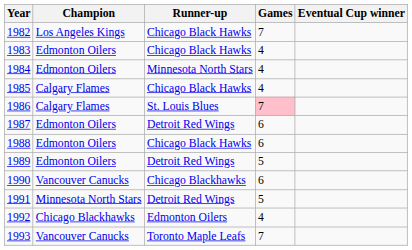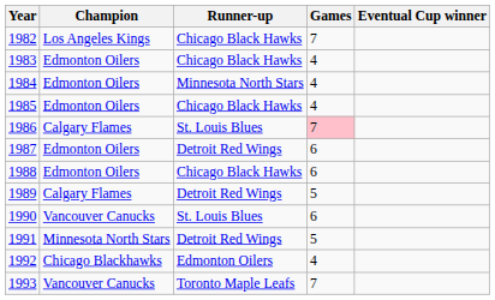 <table class="wikitable">
 <tr>
 <th>Year</th>
 <th>Champion</th>
 <th>Runner-up</th>
 <th>Games</th>
 <th>Eventual Cup winner</th>
 </tr>
 <tr>
 <td><a href='#'>1982</a></td>
 <td><a href='#'>Los Angeles Kings</a></td>
 <td><a href='#'>Chicago Black Hawks</a></td>
 <td>7</td>
 <td></td>
 </tr>
 <tr>
 <td><a href='#'>1983</a></td>
 <td><a href='#'>Edmonton Oilers</a></td>
 <td><a href='#'>Chicago Black Hawks</a></td>
 <td>4</td>
 <td></td>
 </tr>
 <tr>
 <td><a href='#'>1984</a></td>
 <td><a href='#'>Edmonton Oilers</a></td>
 <td><a href='#'>Minnesota North Stars</a></td>
 <td>4</td>
 <td></td>
 </tr>
 <tr>
 <td><a href='#'>1985</a></td>
-<td><a href='#'>Calgary Flames</a></td>
+<td><a href='#'>Edmonton Oilers</a></td>
 <td><a href='#'>Chicago Black Hawks</a></td>
 <td>4</td>
 <td></td>
 </tr>
 <tr>
 <td><a href='#'>1986</a></td>
 <td><a href='#'>Calgary Flames</a></td>
 <td><a href='#'>St. Louis Blues</a></td>
 <td style="background: pink;">7</td>
 <td></td>
 </tr>
 <tr>
 <td><a href='#'>1987</a></td>
 <td><a href='#'>Edmonton Oilers</a></td>
 <td><a href='#'>Detroit Red Wings</a></td>
 <td>6</td>
 <td></td>
 </tr>
 <tr>
 <td><a href='#'>1988</a></td>
 <td><a href='#'>Edmonton Oilers</a></td>
 <td><a href='#'>Chicago Black Hawks</a></td>
 <td>6</td>
 <td></td>
 </tr>
 <tr>
 <td><a href='#'>1989</a></td>
-<td><a href='#'>Edmonton Oilers</a></td>
+<td><a href='#'>Calgary Flames</a></td>
 <td><a href='#'>Detroit Red Wings</a></td>
 <td>5</td>
 <td></td>
 </tr>
 <tr>
 <td><a href='#'>1990</a></td>
 <td><a href='#'>Vancouver Canucks</a></td>
-<td><a href='#'>Chicago Blackhawks</a></td>
+<td><a href='#'>St. Louis Blues</a></td>
 <td>6</td>
 <td></td>
 </tr>
 <tr>
 <td><a href='#'>1991</a></td>
 <td><a href='#'>Minnesota North Stars</a></td>
 <td><a href='#'>Detroit Red Wings</a></td>
 <td>5</td>
 <td></td>
 </tr>
 <tr>
 <td><a href='#'>1992</a></td>
 <td><a href='#'>Chicago Blackhawks</a></td>
 <td><a href='#'>Edmonton Oilers</a></td>
 <td>4</td>
 <td></td>
 </tr>
 <tr>
 <td><a href='#'>1993</a></td>
 <td><a href='#'>Vancouver Canucks</a></td>
 <td><a href='#'>Toronto Maple Leafs</a></td>
 <td>7</td>
 <td></td>
 </tr>
 </table>
